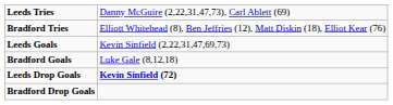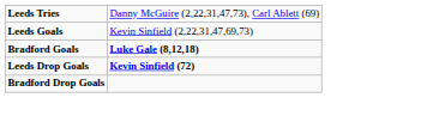 <table class="wikitable" style="font-size:85%;">
 <tr>
 <td><strong>Leeds Tries</strong></td>
 <td><a href='#'>Danny McGuire</a> (2,22,31,47,73), <a href='#'>Carl Ablett</a> (69)</td>
-</tr>
-<tr>
-<td><strong>Bradford Tries</strong></td>
-<td><a href='#'>Elliott Whitehead</a> (8), <a href='#'>Ben Jeffries</a> (12), <a href='#'>Matt Diskin</a> (18), <a href='#'>Elliot Kear</a> (76)</td>
 </tr>
 <tr>
 <td><strong>Leeds Goals</strong></td>
 <td><a href='#'>Kevin Sinfield</a> (2,22,31,47,69,73)</td>
 </tr>
 <tr>
 <td><strong>Bradford Goals</strong></td>
-<td><a href='#'>Luke Gale</a> (8,12,18)</td>
+<td><strong><a href='#'>Luke Gale</a> (8,12,18)</strong></td>
 </tr>
 <tr>
 <td><strong>Leeds Drop Goals</strong></td>
 <td><strong><a href='#'>Kevin Sinfield</a> (72)</strong></td>
 </tr>
 <tr>
 <td><strong>Bradford Drop Goals</strong></td>
 <td></td>
 </tr>
 </table>
